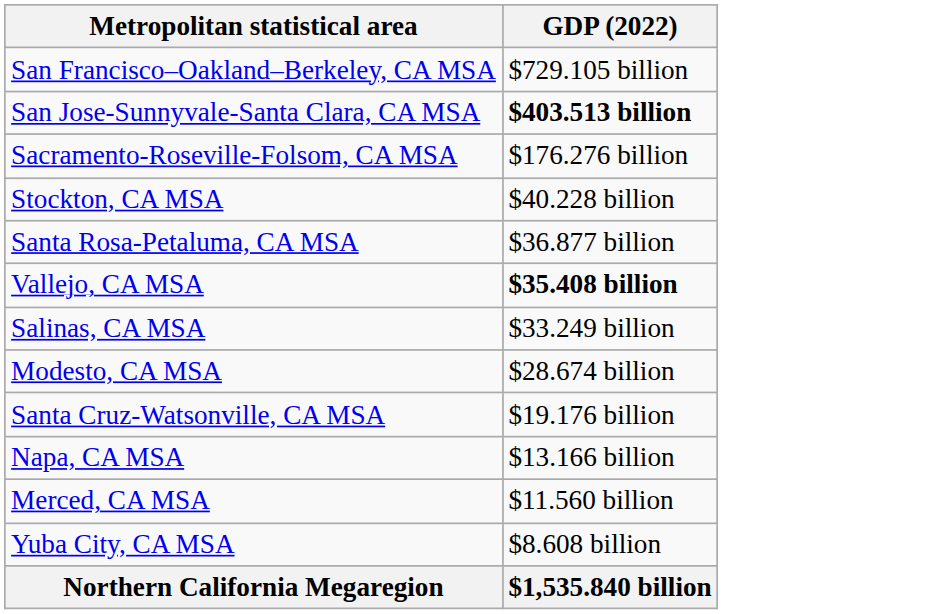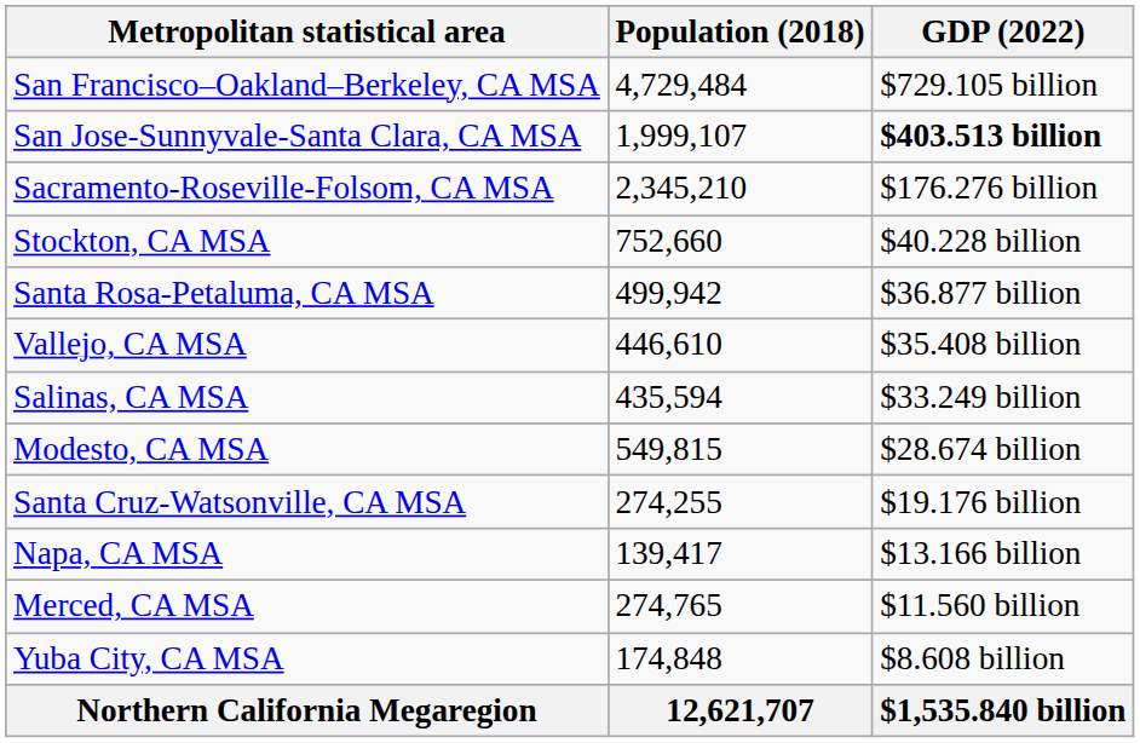 <table class="wikitable">
 <tr>
 <th>Metropolitan statistical area</th>
+<th>Population (2018)</th>
 <th>GDP (2022)</th>
 </tr>
 <tr>
 <td><a href='#'>San Francisco–Oakland–Berkeley, CA MSA</a></td>
+<td>4,729,484</td>
 <td>$729.105 billion</td>
 </tr>
 <tr>
 <td><a href='#'>San Jose-Sunnyvale-Santa Clara, CA MSA</a></td>
+<td>1,999,107</td>
 <td><strong>$403.513 billion</strong></td>
 </tr>
 <tr>
 <td><a href='#'>Sacramento-Roseville-Folsom, CA MSA</a></td>
+<td>2,345,210</td>
 <td>$176.276 billion</td>
 </tr>
 <tr>
 <td><a href='#'>Stockton, CA MSA</a></td>
+<td>752,660</td>
 <td>$40.228 billion</td>
 </tr>
 <tr>
 <td><a href='#'>Santa Rosa-Petaluma, CA MSA</a></td>
+<td>499,942</td>
 <td>$36.877 billion</td>
 </tr>
 <tr>
 <td><a href='#'>Vallejo, CA MSA</a></td>
-<td><strong>$35.408 billion</strong></td>
+<td>446,610</td>
+<td>$35.408 billion</td>
 </tr>
 <tr>
 <td><a href='#'>Salinas, CA MSA</a></td>
+<td>435,594</td>
 <td>$33.249 billion</td>
 </tr>
 <tr>
 <td><a href='#'>Modesto, CA MSA</a></td>
+<td>549,815</td>
 <td>$28.674 billion</td>
 </tr>
 <tr>
 <td><a href='#'>Santa Cruz-Watsonville, CA MSA</a></td>
+<td>274,255</td>
 <td>$19.176 billion</td>
 </tr>
 <tr>
 <td><a href='#'>Napa, CA MSA</a></td>
+<td>139,417</td>
 <td>$13.166 billion</td>
 </tr>
 <tr>
 <td><a href='#'>Merced, CA MSA</a></td>
+<td>274,765</td>
 <td>$11.560 billion</td>
 </tr>
 <tr>
 <td><a href='#'>Yuba City, CA MSA</a></td>
+<td>174,848</td>
 <td>$8.608 billion</td>
 </tr>
 <tr>
 <th>Northern California Megaregion</th>
+<th>12,621,707</th>
 <th>$1,535.840 billion</th>
 </tr>
 </table>
